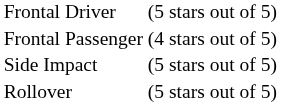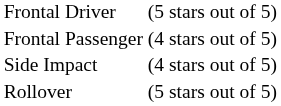 <table>
 <tr>
 <td>Frontal Driver</td>
 <td> (5 stars out of 5)</td>
 </tr>
 <tr>
 <td>Frontal Passenger</td>
 <td> (4 stars out of 5)</td>
 </tr>
 <tr>
 <td>Side Impact</td>
-<td> (5 stars out of 5)</td>
+<td> (4 stars out of 5)</td>
 </tr>
 <tr>
 <td>Rollover</td>
 <td> (5 stars out of 5)</td>
 </tr>
 </table>
